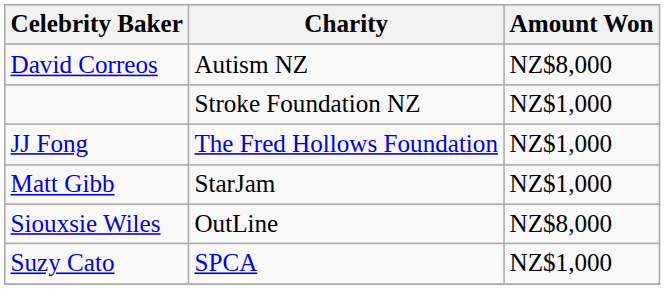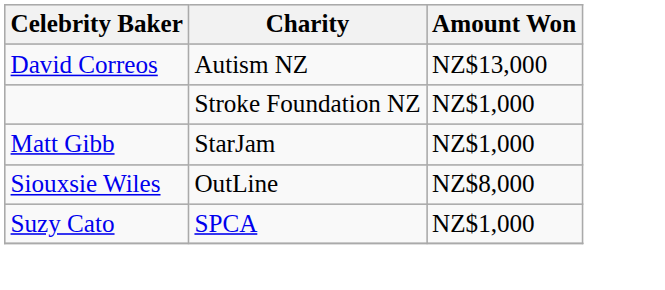 <table class="wikitable sortable">
 <tr>
 <th>Celebrity Baker</th>
 <th>Charity</th>
 <th>Amount Won</th>
 </tr>
 <tr>
 <td><a href='#'>David Correos</a></td>
 <td>Autism NZ</td>
-<td>NZ$8,000</td>
+<td>NZ$13,000</td>
 </tr>
 <tr>
 <td></td>
 <td>Stroke Foundation NZ</td>
-<td>NZ$1,000</td>
-</tr>
-<tr>
-<td><a href='#'>JJ Fong</a></td>
-<td><a href='#'>The Fred Hollows Foundation</a></td>
 <td>NZ$1,000</td>
 </tr>
 <tr>
 <td><a href='#'>Matt Gibb</a></td>
 <td>StarJam</td>
 <td>NZ$1,000</td>
 </tr>
 <tr>
 <td><a href='#'>Siouxsie Wiles</a></td>
 <td>OutLine</td>
 <td>NZ$8,000</td>
 </tr>
 <tr>
 <td><a href='#'>Suzy Cato</a></td>
 <td><a href='#'>SPCA</a></td>
 <td>NZ$1,000</td>
 </tr>
 <tr>
 </tr>
 </table>
